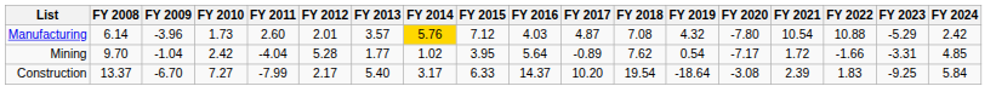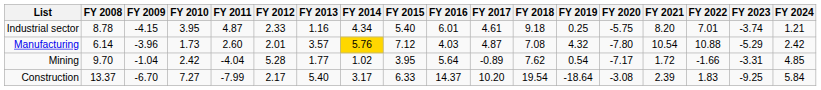 <table class="wikitable">
 <tr>
 <th>List</th>
 <th>FY 2008</th>
 <th>FY 2009</th>
 <th>FY 2010</th>
 <th>FY 2011</th>
 <th>FY 2012</th>
 <th>FY 2013</th>
 <th>FY 2014</th>
 <th>FY 2015</th>
 <th>FY 2016</th>
 <th>FY 2017</th>
 <th>FY 2018</th>
 <th>FY 2019</th>
 <th>FY 2020</th>
 <th>FY 2021</th>
 <th>FY 2022</th>
 <th>FY 2023</th>
 <th>FY 2024</th>
+</tr>
+<tr>
+<td style="text-align:left">Industrial sector</td>
+<td style="text-align:center"> 8.78</td>
+<td style="text-align:center"> -4.15</td>
+<td style="text-align:center"> 3.95</td>
+<td style="text-align:center"> 4.87</td>
+<td style="text-align:center"> 2.33</td>
+<td style="text-align:center"> 1.16</td>
+<td style="text-align:center"> 4.34</td>
+<td style="text-align:center"> 5.40</td>
+<td style="text-align:center"> 6.01</td>
+<td style="text-align:center"> 4.61</td>
+<td style="text-align:center"> 9.18</td>
+<td style="text-align:center"> 0.25</td>
+<td style="text-align:center"> -5.75</td>
+<td style="text-align:center"> 8.20</td>
+<td style="text-align:center"> 7.01</td>
+<td style="text-align:center">-3.74</td>
+<td style="text-align:center">1.21</td>
 </tr>
 <tr>
 <td style="text-align:right"><a href='#'>Manufacturing</a></td>
 <td style="text-align:center"> 6.14</td>
 <td style="text-align:center"> -3.96</td>
 <td style="text-align:center"> 1.73</td>
 <td style="text-align:center"> 2.60</td>
 <td style="text-align:center"> 2.01</td>
 <td style="text-align:center"> 3.57</td>
 <td style="background: gold; text-align:center"> 5.76</td>
 <td style="text-align:center"> 7.12</td>
 <td style="text-align:center"> 4.03</td>
 <td style="text-align:center"> 4.87</td>
 <td style="text-align:center"> 7.08</td>
 <td style="text-align:center"> 4.32</td>
 <td style="text-align:center"> -7.80</td>
 <td style="text-align:center"> 10.54</td>
 <td style="text-align:center"> 10.88</td>
 <td style="text-align:center">-5.29</td>
 <td style="text-align:center">2.42</td>
 </tr>
 <tr>
 <td style="text-align:right">Mining</td>
 <td style="text-align:center"> 9.70</td>
 <td style="text-align:center"> -1.04</td>
 <td style="text-align:center"> 2.42</td>
 <td style="text-align:center"> -4.04</td>
 <td style="text-align:center"> 5.28</td>
 <td style="text-align:center"> 1.77</td>
 <td style="text-align:center"> 1.02</td>
 <td style="text-align:center"> 3.95</td>
 <td style="text-align:center"> 5.64</td>
 <td style="text-align:center"> -0.89</td>
 <td style="text-align:center"> 7.62</td>
 <td style="text-align:center"> 0.54</td>
 <td style="text-align:center"> -7.17</td>
 <td style="text-align:center"> 1.72</td>
 <td style="text-align:center"> -1.66</td>
 <td style="text-align:center">-3.31</td>
 <td style="text-align:center">4.85</td>
 </tr>
 <tr>
 <td style="text-align:right">Construction</td>
 <td style="text-align:center">13.37</td>
 <td style="text-align:center">-6.70</td>
 <td style="text-align:center">7.27</td>
 <td style="text-align:center">-7.99</td>
 <td style="text-align:center">2.17</td>
 <td style="text-align:center">5.40</td>
 <td style="text-align:center">3.17</td>
 <td style="text-align:center">6.33</td>
 <td style="text-align:center">14.37</td>
 <td style="text-align:center">10.20</td>
 <td style="text-align:center">19.54</td>
 <td style="text-align:center">-18.64</td>
 <td style="text-align:center">-3.08</td>
 <td style="text-align:center"> 2.39</td>
 <td style="text-align:center"> 1.83</td>
 <td style="text-align:center">-9.25</td>
 <td style="text-align:center">5.84</td>
 </tr>
 </table>
